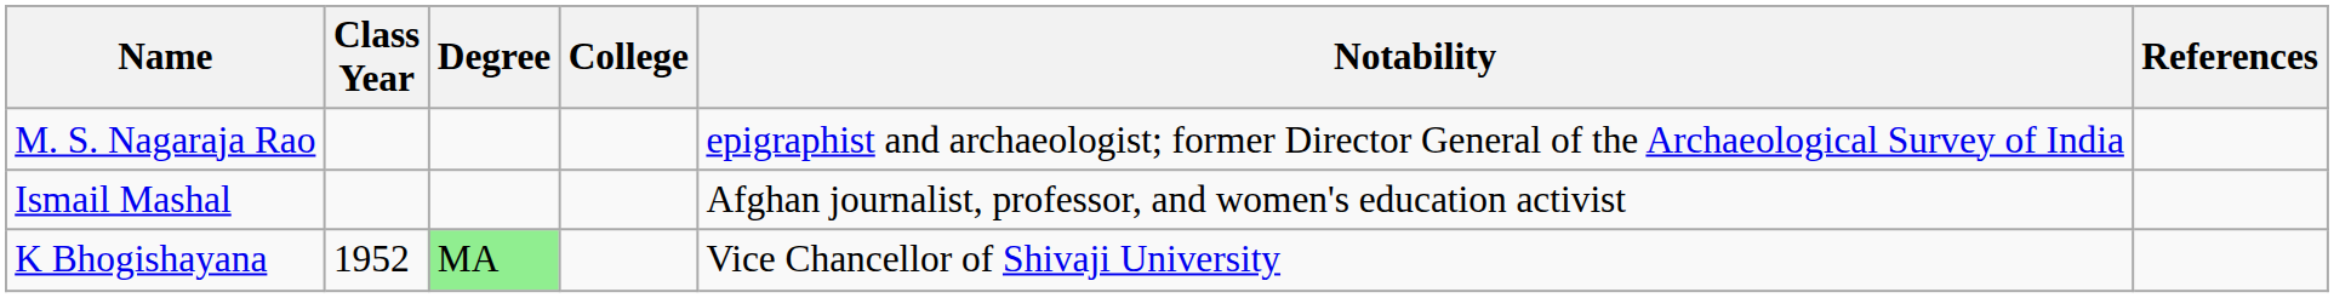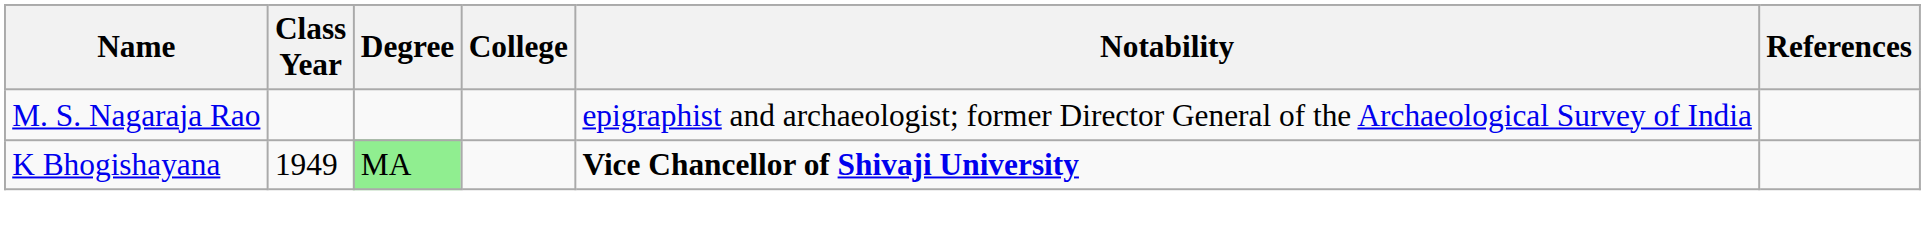 <table class="wikitable">
 <tr>
 <th>Name</th>
 <th>Class<br>Year</th>
 <th>Degree</th>
 <th>College</th>
 <th>Notability</th>
 <th>References</th>
 </tr>
 <tr>
 <td><a href='#'>M. S. Nagaraja Rao</a></td>
 <td></td>
 <td></td>
 <td></td>
 <td><a href='#'>epigraphist</a> and archaeologist; former Director General of the <a href='#'>Archaeological Survey of India</a></td>
 <td></td>
 </tr>
 <tr>
-<td><a href='#'>Ismail Mashal</a></td>
-<td></td>
-<td></td>
-<td></td>
-<td>Afghan journalist, professor, and women's education activist</td>
-<td></td>
-</tr>
-<tr>
 <td><a href='#'>K Bhogishayana</a></td>
-<td>1952</td>
+<td>1949</td>
 <td style="background: lightgreen;">MA</td>
 <td></td>
-<td>Vice Chancellor of <a href='#'>Shivaji University</a></td>
+<td><strong>Vice Chancellor of <a href='#'>Shivaji University</a></strong></td>
 <td></td>
 </tr>
 </table>
